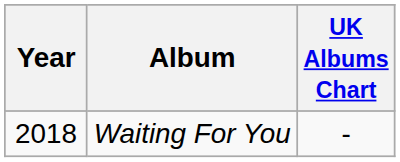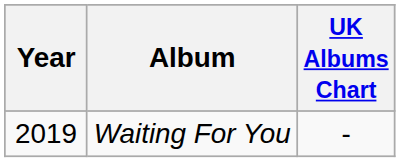 <table class="wikitable">
 <tr>
 <th width="40">Year</th>
 <th>Album</th>
 <th width="40"><small><a href='#'>UK Albums Chart</a></small></th>
 </tr>
 <tr>
-<td style="text-align:center;">2018</td>
+<td style="text-align:center;">2019</td>
 <td><em>Waiting For You</em></td>
 <td style="text-align:center;">-</td>
 </tr>
 </table>
